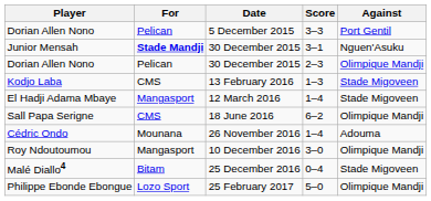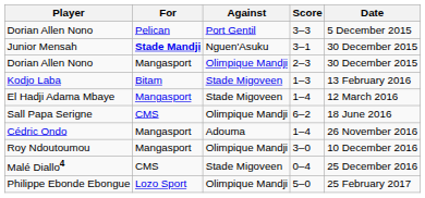 <table class="wikitable">
 <tr>
 <th>Player</th>
 <th>For</th>
+<th>Against</th>
+<th>Score</th>
 <th>Date</th>
-<th>Score</th>
-<th>Against</th>
 </tr>
 <tr>
 <td> Dorian Allen Nono</td>
 <td><a href='#'>Pelican</a></td>
+<td><a href='#'>Port Gentil</a></td>
+<td>3–3</td>
 <td>5 December 2015</td>
-<td>3–3</td>
-<td><a href='#'>Port Gentil</a></td>
 </tr>
 <tr>
 <td> Junior Mensah</td>
 <td><strong><a href='#'>Stade Mandji</a></strong></td>
+<td>Nguen'Asuku</td>
+<td>3–1</td>
 <td>30 December 2015</td>
-<td>3–1</td>
-<td>Nguen'Asuku</td>
 </tr>
 <tr>
 <td> Dorian Allen Nono</td>
-<td>Pelican</td>
+<td>Mangasport</td>
+<td><a href='#'>Olimpique Mandji</a></td>
+<td>2–3</td>
 <td>30 December 2015</td>
-<td>2–3</td>
-<td><a href='#'>Olimpique Mandji</a></td>
 </tr>
 <tr>
 <td> <a href='#'>Kodjo Laba</a></td>
-<td>CMS</td>
+<td><a href='#'>Bitam</a></td>
+<td><a href='#'>Stade Migoveen</a></td>
+<td>1–3</td>
 <td>13 February 2016</td>
-<td>1–3</td>
-<td><a href='#'>Stade Migoveen</a></td>
 </tr>
 <tr>
 <td> El Hadji Adama Mbaye</td>
 <td><a href='#'>Mangasport</a></td>
+<td>Stade Migoveen</td>
+<td>1–4</td>
 <td>12 March 2016</td>
-<td>1–4</td>
-<td>Stade Migoveen</td>
 </tr>
 <tr>
 <td> Sall Papa Serigne</td>
 <td><a href='#'>CMS</a></td>
+<td>Olimpique Mandji</td>
+<td>6–2</td>
 <td>18 June 2016</td>
-<td>6–2</td>
-<td>Olimpique Mandji</td>
 </tr>
 <tr>
 <td> <a href='#'>Cédric Ondo</a></td>
-<td>Mounana</td>
+<td>Mangasport</td>
+<td>Adouma</td>
+<td>1–4</td>
 <td>26 November 2016</td>
-<td>1–4</td>
-<td>Adouma</td>
 </tr>
 <tr>
 <td> Roy Ndoutoumou</td>
 <td>Mangasport</td>
+<td>Olimpique Mandji</td>
+<td>3–0</td>
 <td>10 December 2016</td>
-<td>3–0</td>
-<td>Olimpique Mandji</td>
 </tr>
 <tr>
 <td> Malé Diallo<sup><strong>4</strong></sup></td>
-<td><a href='#'>Bitam</a></td>
+<td>CMS</td>
+<td>Stade Migoveen</td>
+<td>0–4</td>
 <td>25 December 2016</td>
-<td>0–4</td>
-<td>Stade Migoveen</td>
 </tr>
 <tr>
 <td> Philippe Ebonde Ebongue</td>
 <td><a href='#'>Lozo Sport</a></td>
+<td>Olimpique Mandji</td>
+<td>5–0</td>
 <td>25 February 2017</td>
-<td>5–0</td>
-<td>Olimpique Mandji</td>
 </tr>
 </table>
